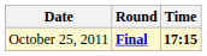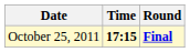 <table class="wikitable">
 <tr>
 <th>Date</th>
+<th>Time</th>
 <th>Round</th>
-<th>Time</th>
 </tr>
 <tr style=background:lemonchiffon>
 <td>October 25, 2011</td>
+<td><strong>17:15</strong></td>
 <td><strong><a href='#'>Final</a></strong></td>
-<td><strong>17:15</strong></td>
 </tr>
 </table>
